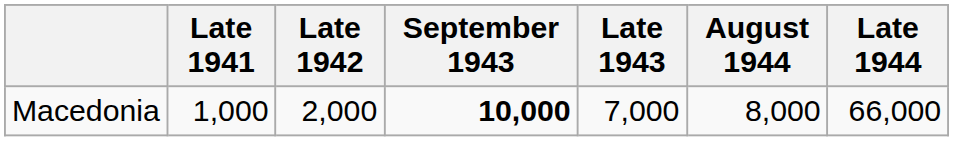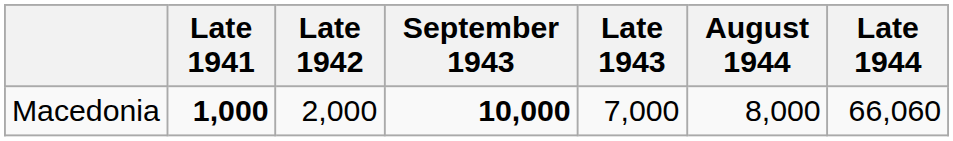 <table class="wikitable" style="text-align:right; width:500px;">
 <tr>
 <th></th>
 <th>Late 1941</th>
 <th>Late 1942</th>
 <th>September 1943</th>
 <th>Late 1943</th>
 <th>August 1944</th>
 <th>Late 1944</th>
 </tr>
 <tr>
 <td align=left>Macedonia</td>
-<td>1,000</td>
+<td><strong>1,000</strong></td>
 <td>2,000</td>
 <td><strong>10,000</strong></td>
 <td>7,000</td>
 <td>8,000</td>
-<td>66,000</td>
+<td>66,060</td>
 </tr>
 </table>
